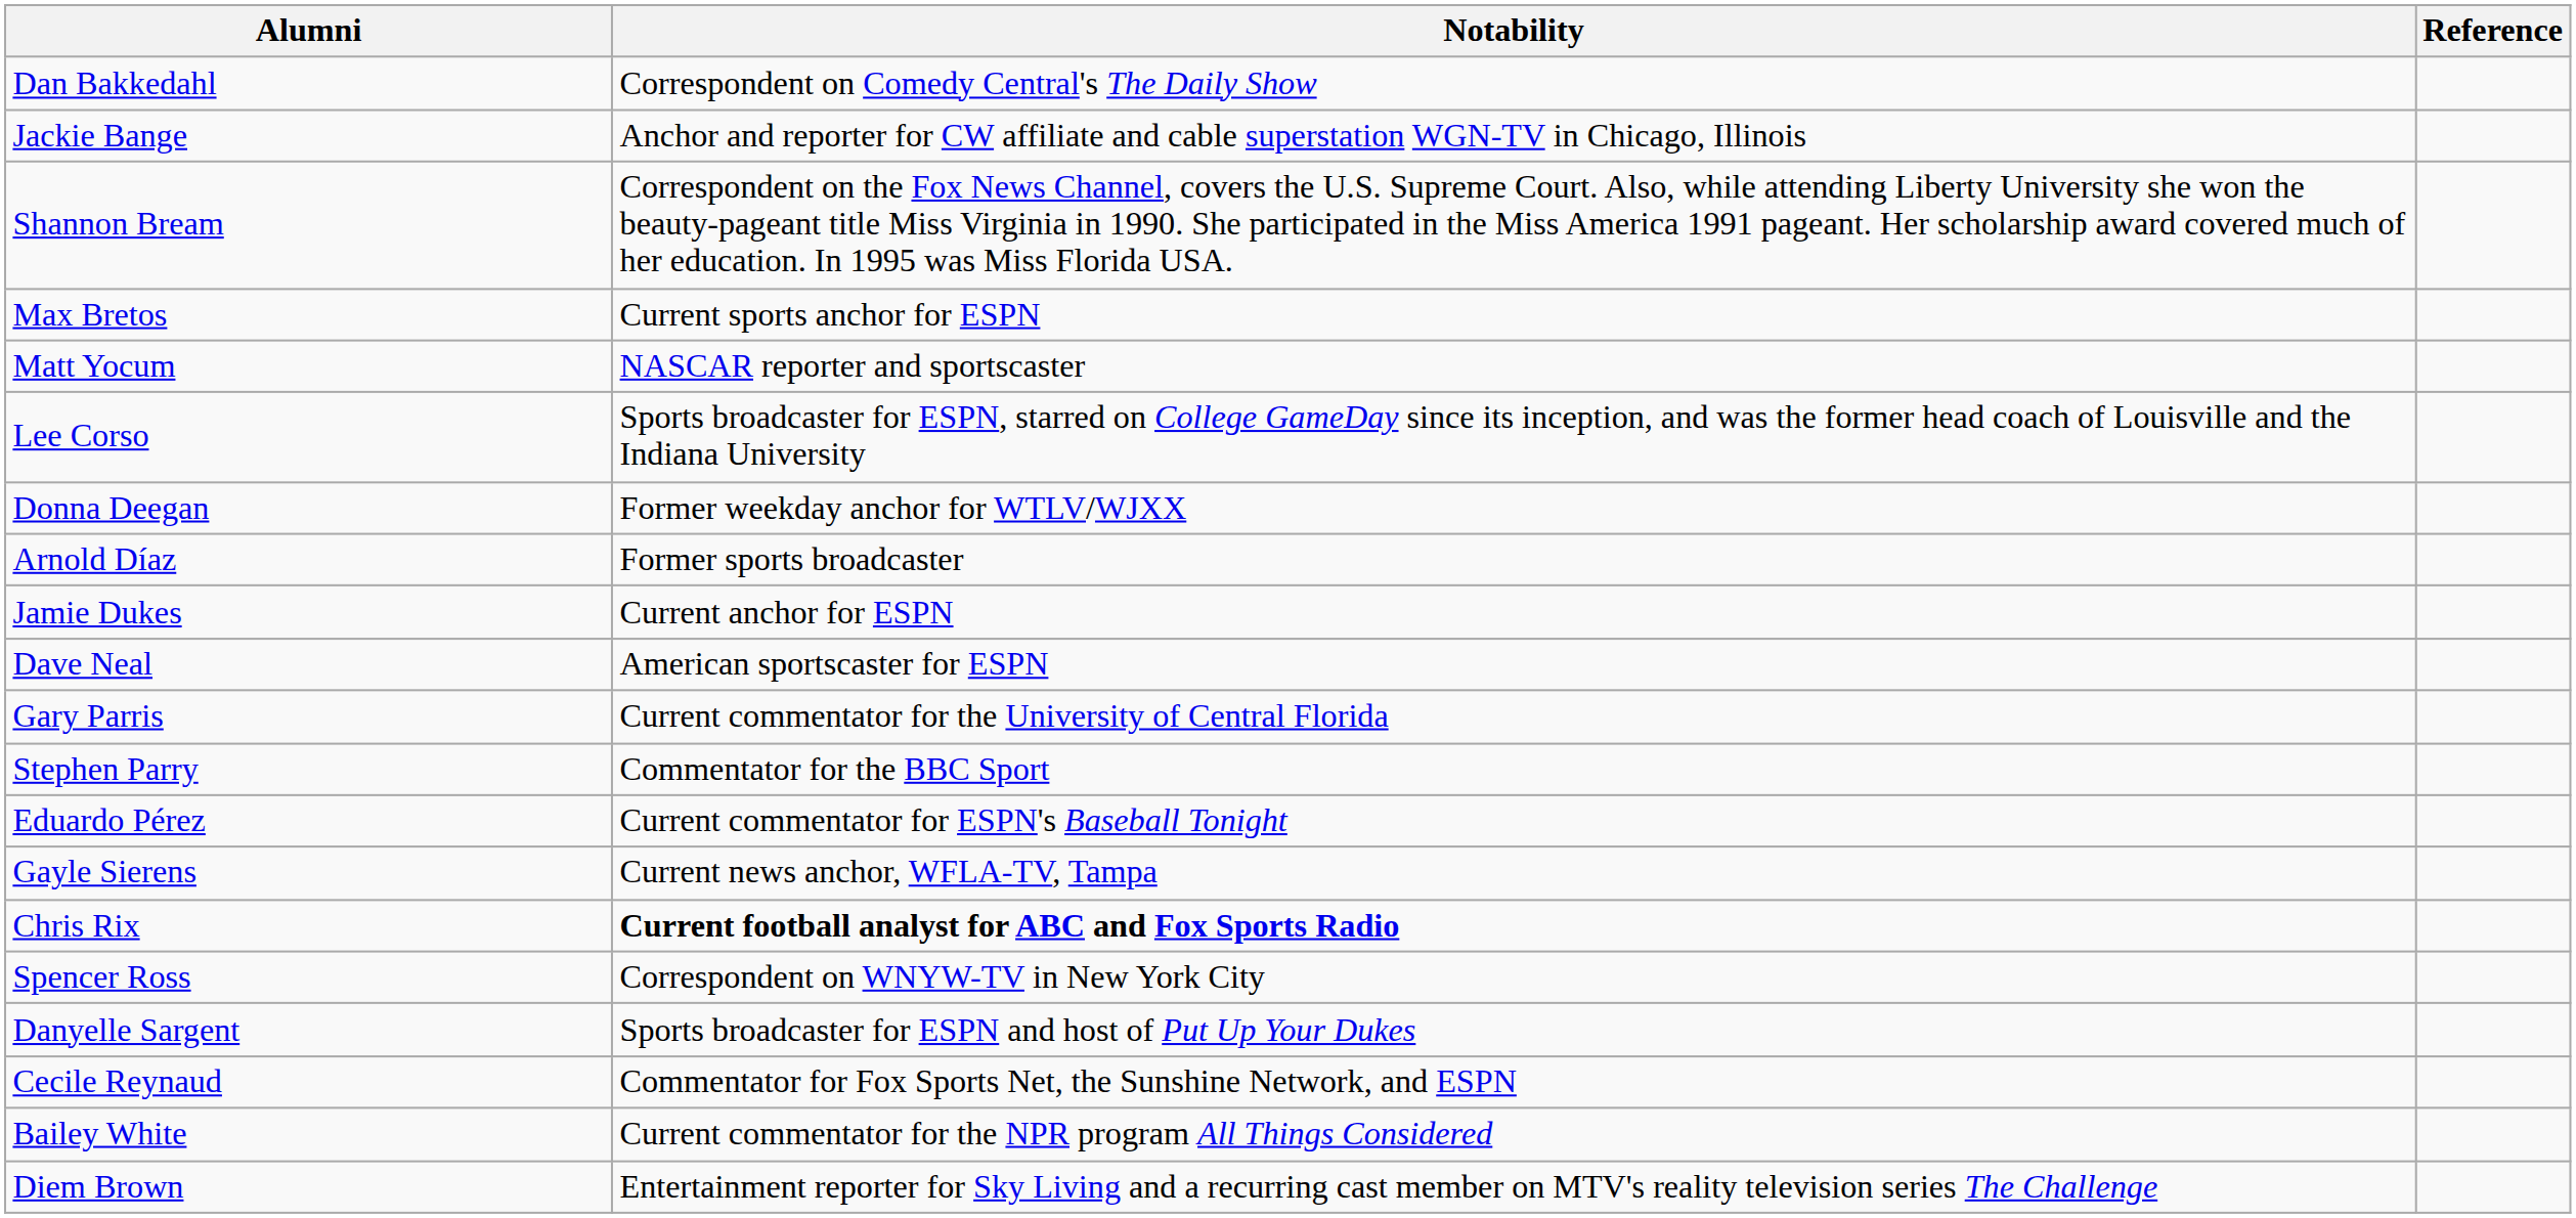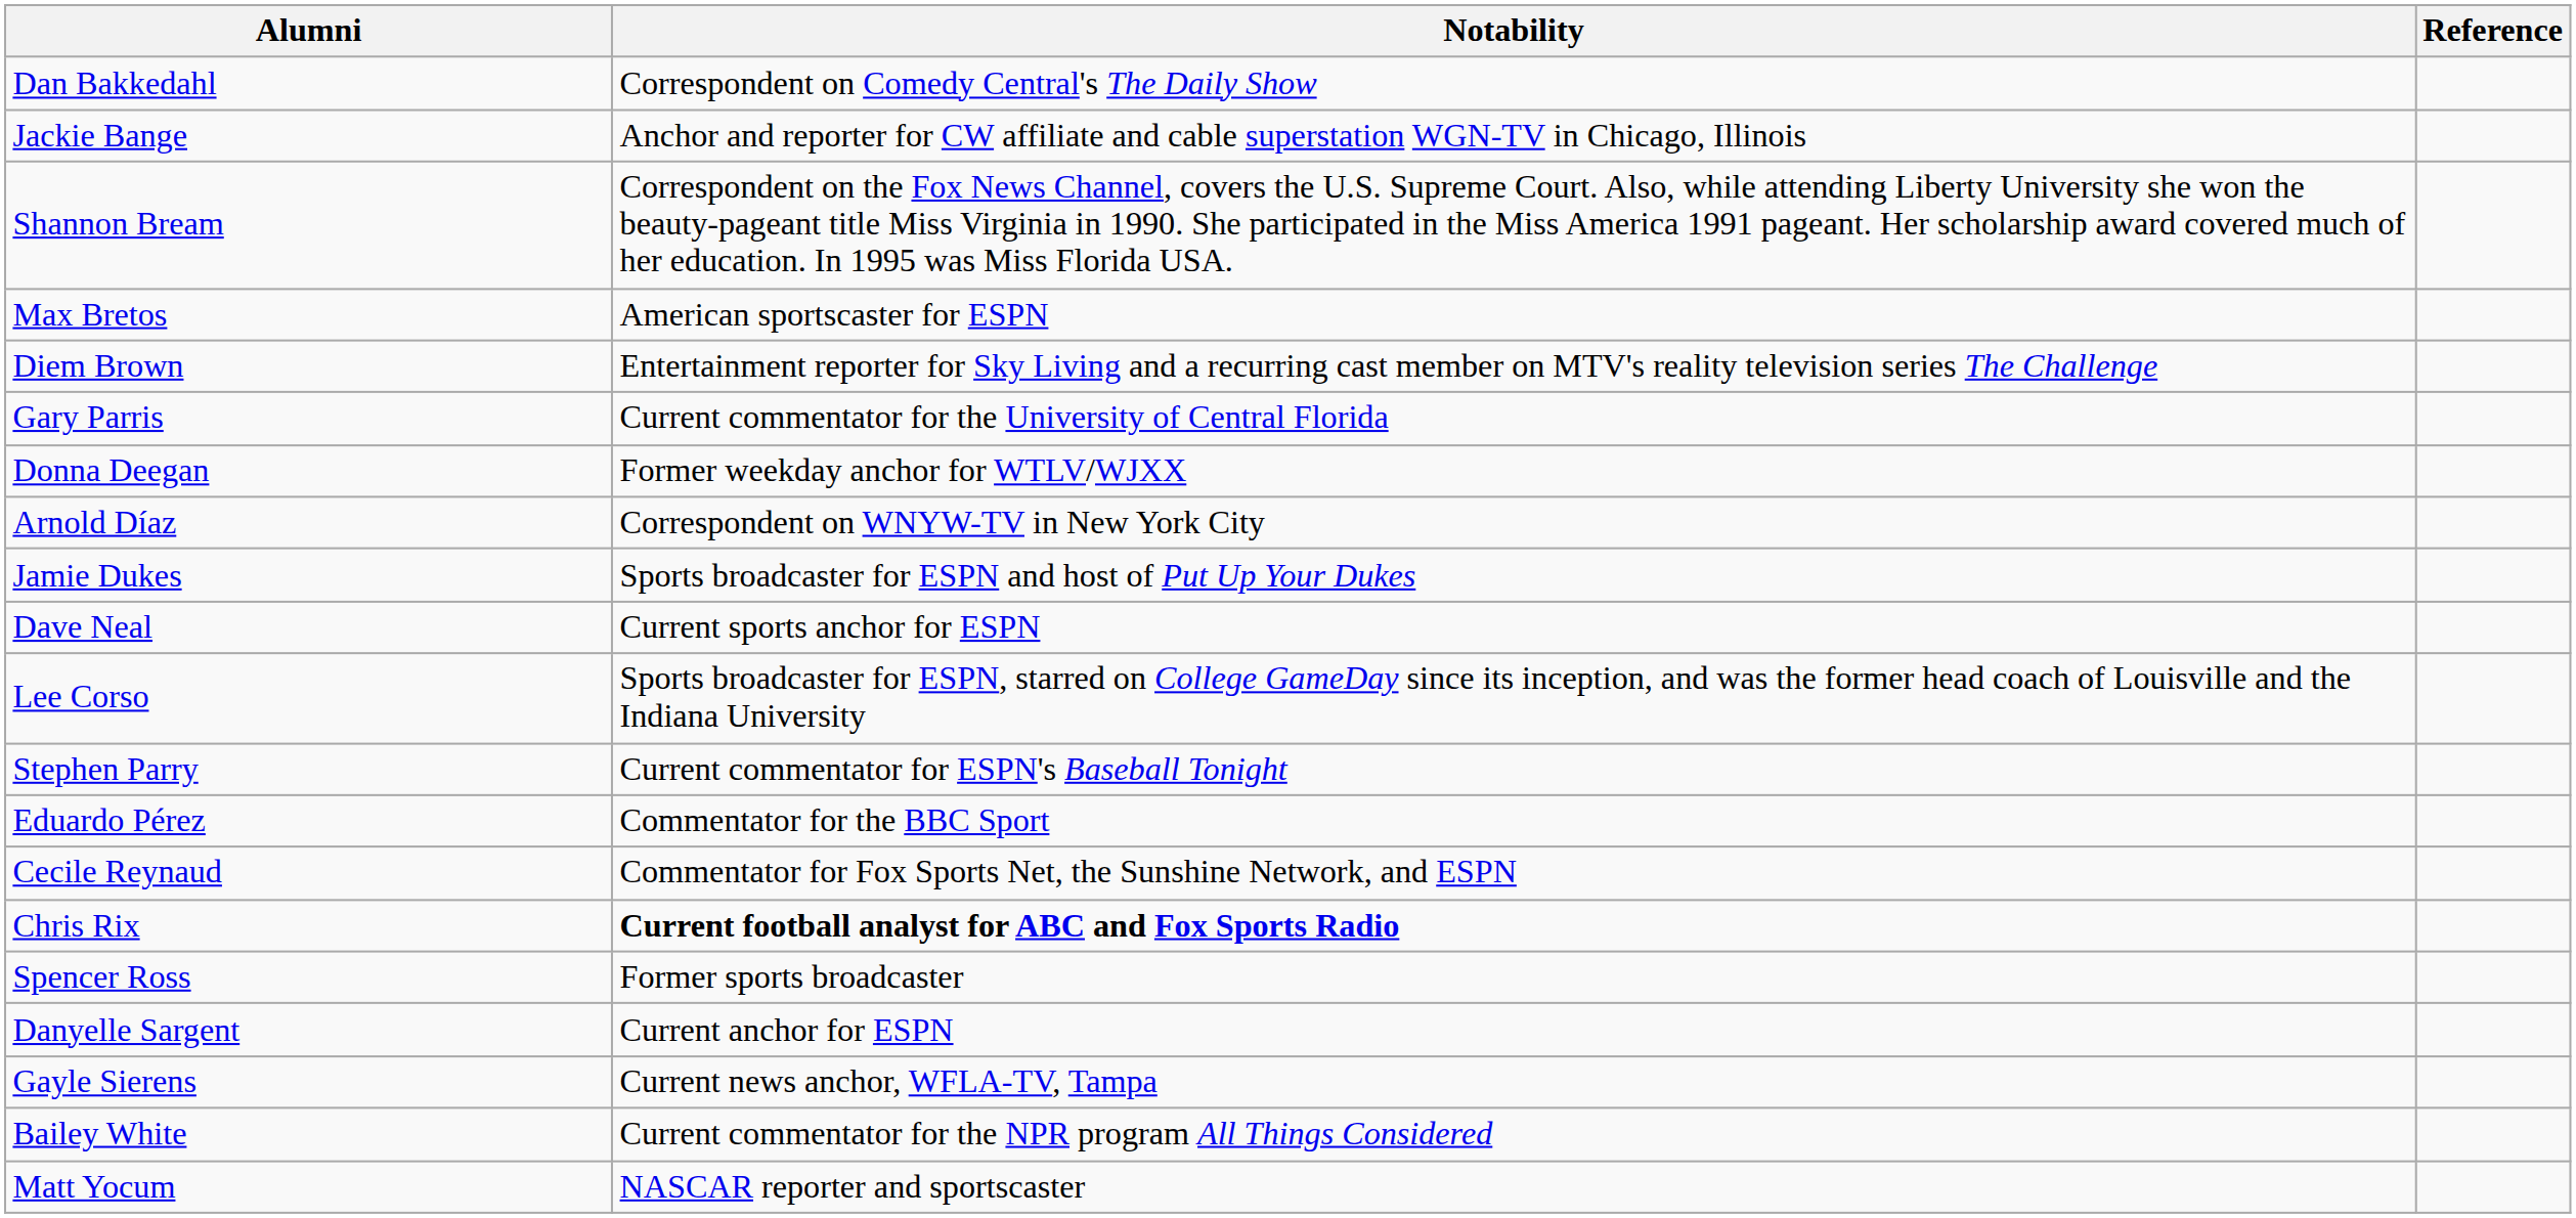 <table class="wikitable vertical-align-top">
 <tr>
 <th style="width:25%;">Alumni</th>
 <th style="width:75%;">Notability</th>
 <th style="width:*;" class="unsortable">Reference</th>
 </tr>
 <tr>
 <td><a href='#'>Dan Bakkedahl</a></td>
 <td>Correspondent on <a href='#'>Comedy Central</a>'s <em><a href='#'>The Daily Show</a></em></td>
 <td></td>
 </tr>
 <tr>
 <td><a href='#'>Jackie Bange</a></td>
 <td>Anchor and reporter for <a href='#'>CW</a> affiliate and cable <a href='#'>superstation</a> <a href='#'>WGN-TV</a> in Chicago, Illinois</td>
 <td></td>
 </tr>
 <tr>
 <td><a href='#'>Shannon Bream</a></td>
 <td>Correspondent on the <a href='#'>Fox News Channel</a>, covers the U.S. Supreme Court. Also, while attending Liberty University she won the beauty-pageant title Miss Virginia in 1990. She participated in the Miss America 1991 pageant. Her scholarship award covered much of her education. In 1995 was Miss Florida USA.</td>
 <td></td>
 </tr>
 <tr>
 <td><a href='#'>Max Bretos</a></td>
-<td>Current sports anchor for <a href='#'>ESPN</a></td>
+<td>American sportscaster for <a href='#'>ESPN</a></td>
 <td></td>
 </tr>
 <tr>
-<td><a href='#'>Matt Yocum</a></td>
-<td><a href='#'>NASCAR</a> reporter and sportscaster</td>
+<td><a href='#'>Diem Brown</a></td>
+<td>Entertainment reporter for <a href='#'>Sky Living</a> and a recurring cast member on MTV's reality television series <em><a href='#'>The Challenge</a></em></td>
 <td></td>
 </tr>
 <tr>
-<td><a href='#'>Lee Corso</a></td>
-<td>Sports broadcaster for <a href='#'>ESPN</a>, starred on <em><a href='#'>College GameDay</a></em> since its inception, and was the former head coach of Louisville and the Indiana University</td>
+<td><a href='#'>Gary Parris</a></td>
+<td>Current commentator for the <a href='#'>University of Central Florida</a></td>
 <td></td>
 </tr>
 <tr>
 <td><a href='#'>Donna Deegan</a></td>
 <td>Former weekday anchor for <a href='#'>WTLV</a>/<a href='#'>WJXX</a></td>
 <td></td>
 </tr>
 <tr>
 <td><a href='#'>Arnold Díaz</a></td>
-<td>Former sports broadcaster</td>
+<td>Correspondent on <a href='#'>WNYW-TV</a> in New York City</td>
 <td></td>
 </tr>
 <tr>
 <td><a href='#'>Jamie Dukes</a></td>
-<td>Current anchor for <a href='#'>ESPN</a></td>
+<td>Sports broadcaster for <a href='#'>ESPN</a> and host of <em><a href='#'>Put Up Your Dukes</a></em></td>
 <td></td>
 </tr>
 <tr>
 <td><a href='#'>Dave Neal</a></td>
-<td>American sportscaster for <a href='#'>ESPN</a></td>
+<td>Current sports anchor for <a href='#'>ESPN</a></td>
 <td></td>
 </tr>
 <tr>
-<td><a href='#'>Gary Parris</a></td>
-<td>Current commentator for the <a href='#'>University of Central Florida</a></td>
+<td><a href='#'>Lee Corso</a></td>
+<td>Sports broadcaster for <a href='#'>ESPN</a>, starred on <em><a href='#'>College GameDay</a></em> since its inception, and was the former head coach of Louisville and the Indiana University</td>
 <td></td>
 </tr>
 <tr>
 <td><a href='#'>Stephen Parry</a></td>
+<td>Current commentator for <a href='#'>ESPN</a>'s <em><a href='#'>Baseball Tonight</a></em></td>
+<td></td>
+</tr>
+<tr>
+<td><a href='#'>Eduardo Pérez</a></td>
 <td>Commentator for the <a href='#'>BBC Sport</a></td>
 <td></td>
 </tr>
 <tr>
-<td><a href='#'>Eduardo Pérez</a></td>
-<td>Current commentator for <a href='#'>ESPN</a>'s <em><a href='#'>Baseball Tonight</a></em></td>
-<td></td>
-</tr>
-<tr>
-<td><a href='#'>Gayle Sierens</a></td>
-<td>Current news anchor, <a href='#'>WFLA-TV</a>, <a href='#'>Tampa</a></td>
+<td><a href='#'>Cecile Reynaud</a></td>
+<td>Commentator for Fox Sports Net, the Sunshine Network, and <a href='#'>ESPN</a></td>
 <td></td>
 </tr>
 <tr>
 <td><a href='#'>Chris Rix</a></td>
 <td><strong>Current football analyst for <a href='#'>ABC</a> and <a href='#'>Fox Sports Radio</a></strong></td>
 <td></td>
 </tr>
 <tr>
 <td><a href='#'>Spencer Ross</a></td>
-<td>Correspondent on <a href='#'>WNYW-TV</a> in New York City</td>
+<td>Former sports broadcaster</td>
 <td></td>
 </tr>
 <tr>
 <td><a href='#'>Danyelle Sargent</a></td>
-<td>Sports broadcaster for <a href='#'>ESPN</a> and host of <em><a href='#'>Put Up Your Dukes</a></em></td>
+<td>Current anchor for <a href='#'>ESPN</a></td>
 <td></td>
 </tr>
 <tr>
-<td><a href='#'>Cecile Reynaud</a></td>
-<td>Commentator for Fox Sports Net, the Sunshine Network, and <a href='#'>ESPN</a></td>
+<td><a href='#'>Gayle Sierens</a></td>
+<td>Current news anchor, <a href='#'>WFLA-TV</a>, <a href='#'>Tampa</a></td>
 <td></td>
 </tr>
 <tr>
 <td><a href='#'>Bailey White</a></td>
 <td>Current commentator for the <a href='#'>NPR</a> program <em><a href='#'>All Things Considered</a></em></td>
 <td></td>
 </tr>
 <tr>
-<td><a href='#'>Diem Brown</a></td>
-<td>Entertainment reporter for <a href='#'>Sky Living</a> and a recurring cast member on MTV's reality television series <em><a href='#'>The Challenge</a></em></td>
+<td><a href='#'>Matt Yocum</a></td>
+<td><a href='#'>NASCAR</a> reporter and sportscaster</td>
 <td></td>
 </tr>
 </table>
